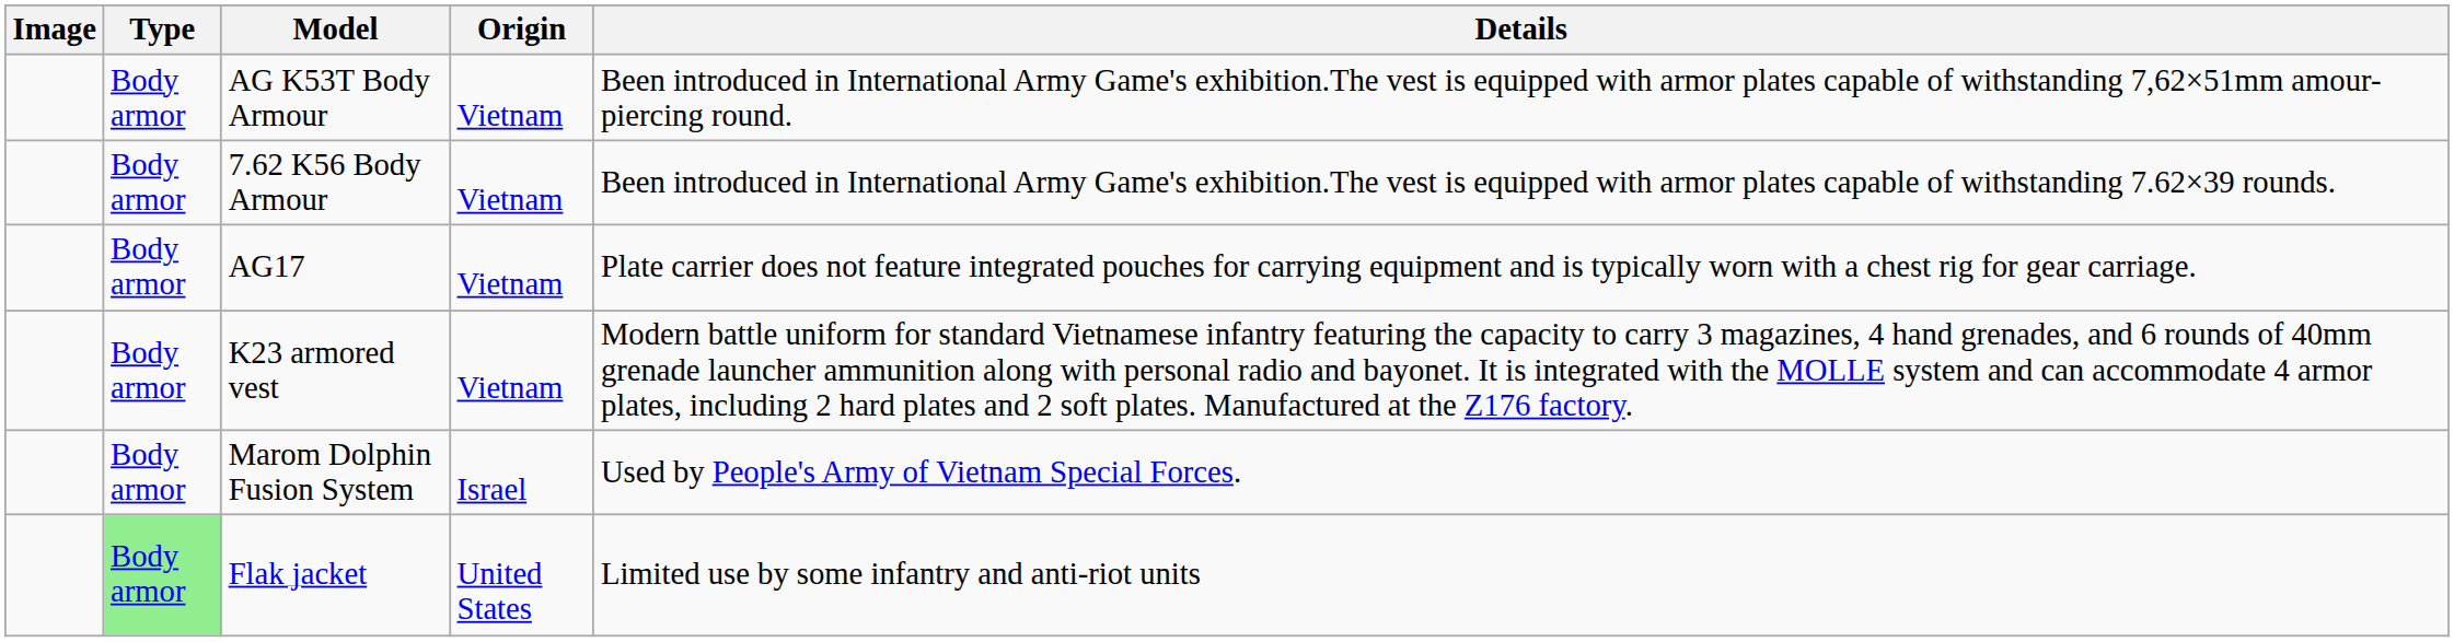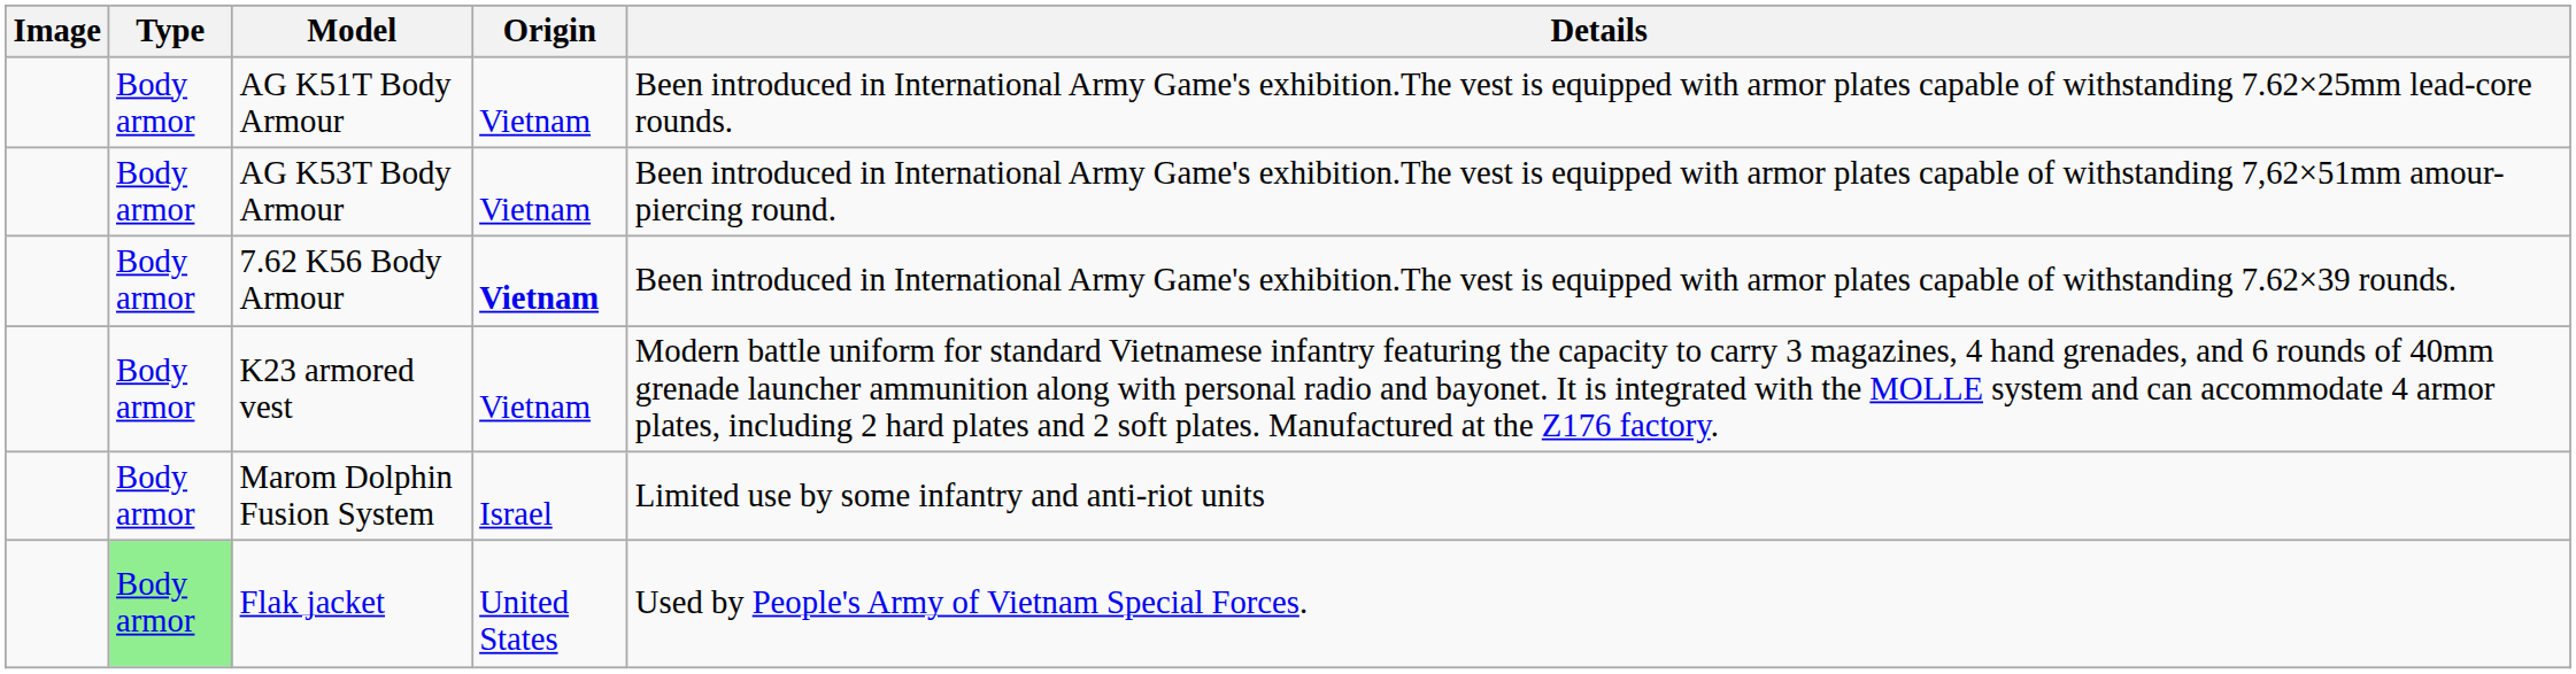 <table class="wikitable">
 <tr>
 <th>Image</th>
 <th>Type</th>
 <th>Model</th>
 <th>Origin</th>
 <th>Details</th>
+</tr>
+<tr>
+<td></td>
+<td><a href='#'>Body armor</a></td>
+<td>AG K51T Body Armour</td>
+<td><br><a href='#'>Vietnam</a></td>
+<td>Been introduced in International Army Game's exhibition.The vest is equipped with armor plates capable of withstanding 7.62×25mm lead-core rounds.</td>
 </tr>
 <tr>
 <td></td>
 <td><a href='#'>Body armor</a></td>
 <td>AG K53T Body Armour</td>
 <td><br><a href='#'>Vietnam</a></td>
 <td>Been introduced in International Army Game's exhibition.The vest is equipped with armor plates capable of withstanding 7,62×51mm amour-piercing round.</td>
 </tr>
 <tr>
 <td></td>
 <td><a href='#'>Body armor</a></td>
 <td>7.62 K56 Body Armour</td>
-<td><br><a href='#'>Vietnam</a></td>
+<td><strong><br><a href='#'>Vietnam</a></strong></td>
 <td>Been introduced in International Army Game's exhibition.The vest is equipped with armor plates capable of withstanding 7.62×39 rounds.</td>
-</tr>
-<tr>
-<td></td>
-<td><a href='#'>Body armor</a></td>
-<td>AG17</td>
-<td><br><a href='#'>Vietnam</a></td>
-<td>Plate carrier does not feature integrated pouches for carrying equipment and is typically worn with a chest rig for gear carriage.</td>
 </tr>
 <tr>
 <td></td>
 <td><a href='#'>Body armor</a></td>
 <td>K23 armored vest</td>
 <td><br><a href='#'>Vietnam</a></td>
 <td>Modern battle uniform for standard Vietnamese infantry featuring the capacity to carry 3 magazines, 4 hand grenades, and 6 rounds of 40mm grenade launcher ammunition along with personal radio and bayonet. It is integrated with the <a href='#'>MOLLE</a> system and can accommodate 4 armor plates, including 2 hard plates and 2 soft plates. Manufactured at the <a href='#'>Z176 factory</a>.</td>
 </tr>
 <tr>
 <td></td>
 <td><a href='#'>Body armor</a></td>
 <td>Marom Dolphin Fusion System</td>
 <td><br><a href='#'>Israel</a></td>
-<td>Used by <a href='#'>People's Army of Vietnam Special Forces</a>.</td>
+<td>Limited use by some infantry and anti-riot units</td>
 </tr>
 <tr>
 <td></td>
 <td style="background: lightgreen;"><a href='#'>Body armor</a></td>
 <td><a href='#'>Flak jacket</a></td>
 <td><br><a href='#'>United States</a></td>
-<td>Limited use by some infantry and anti-riot units</td>
+<td>Used by <a href='#'>People's Army of Vietnam Special Forces</a>.</td>
 </tr>
 </table>
